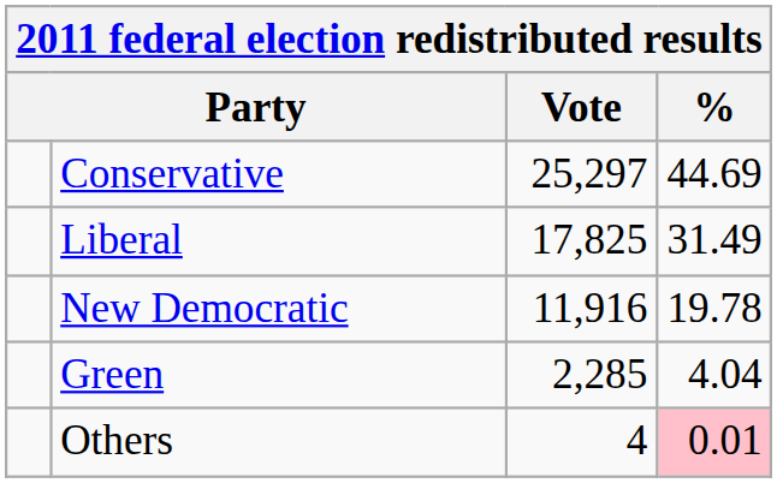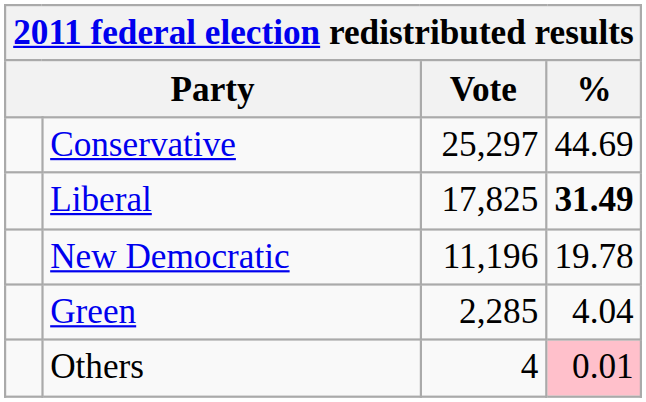 <table class="wikitable">
 <tr>
 <th colspan="4"><a href='#'>2011 federal election</a> redistributed results</th>
 </tr>
 <tr>
 <th bgcolor="#DDDDFF" width="130px" colspan="2">Party</th>
 <th bgcolor="#DDDDFF" width="50px">Vote</th>
 <th bgcolor="#DDDDFF" width="30px">%</th>
 </tr>
 <tr>
 <td> </td>
 <td><a href='#'>Conservative</a></td>
 <td align=right>25,297</td>
 <td align=right>44.69</td>
 </tr>
 <tr>
 <td> </td>
 <td><a href='#'>Liberal</a></td>
 <td align=right>17,825</td>
-<td align=right>31.49</td>
+<td align=right><strong>31.49</strong></td>
 </tr>
 <tr>
 <td> </td>
 <td><a href='#'>New Democratic</a></td>
-<td align=right>11,916</td>
+<td align=right>11,196</td>
 <td align=right>19.78</td>
 </tr>
 <tr>
 <td> </td>
 <td><a href='#'>Green</a></td>
 <td align=right>2,285</td>
 <td align=right>4.04</td>
 </tr>
 <tr>
 <td> </td>
 <td>Others</td>
 <td align=right>4</td>
 <td align=right style="background: pink;">0.01</td>
 </tr>
 </table>
